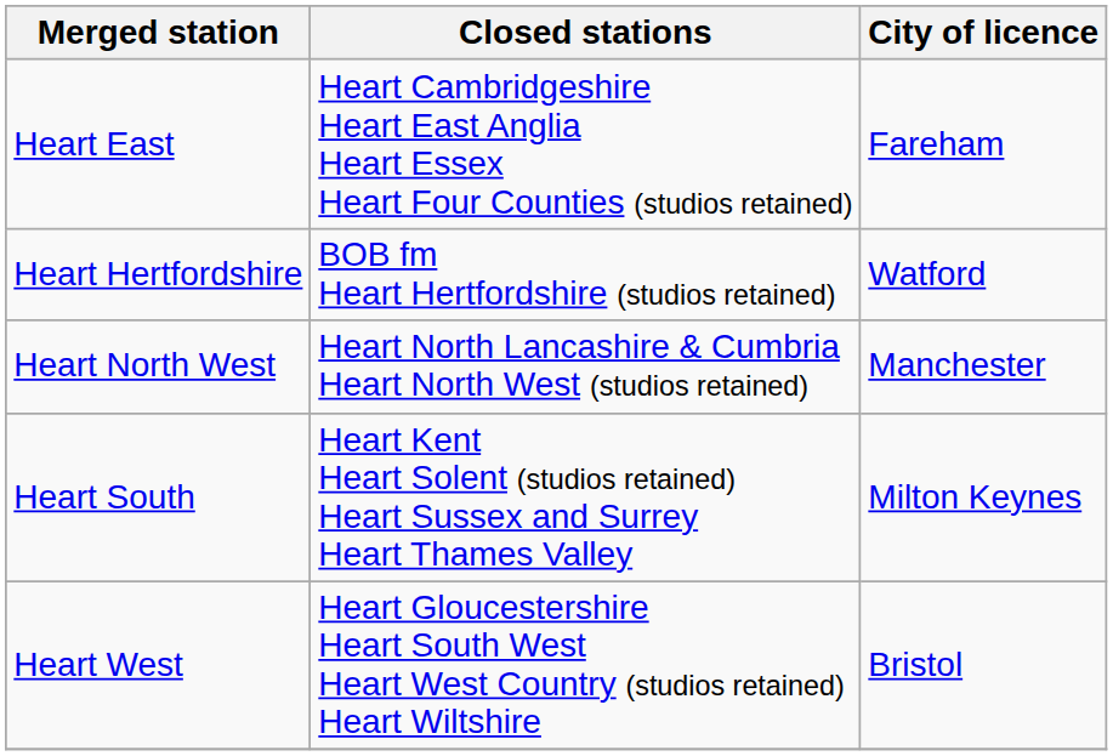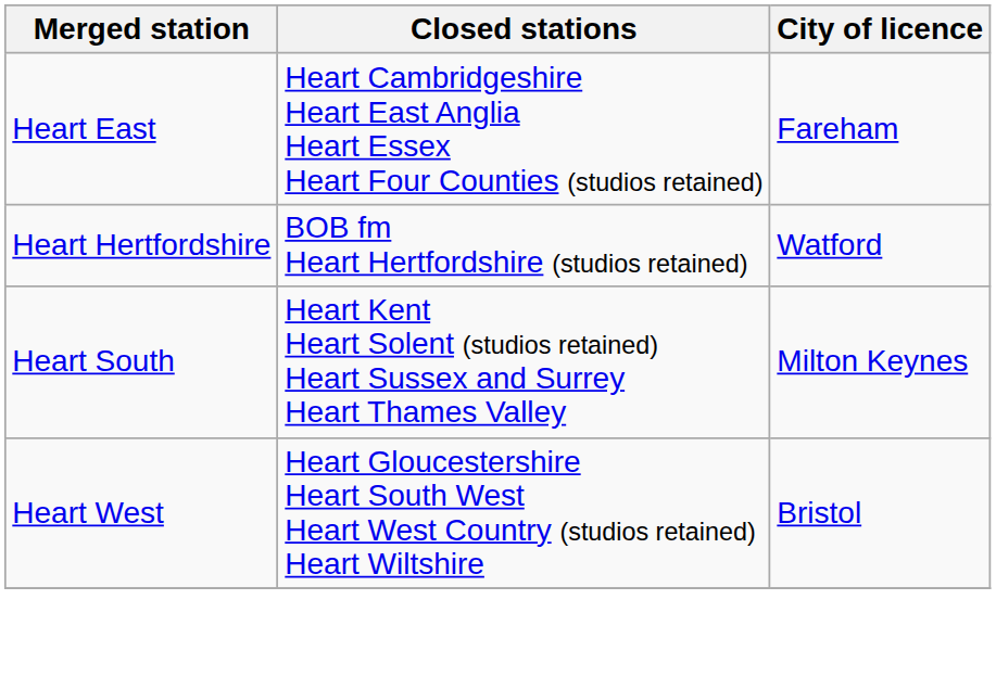 <table class="wikitable">
 <tr>
 <th>Merged station</th>
 <th>Closed stations</th>
 <th>City of licence</th>
 </tr>
 <tr>
 <td><a href='#'>Heart East</a></td>
 <td><a href='#'>Heart Cambridgeshire</a><br><a href='#'>Heart East Anglia</a><br><a href='#'>Heart Essex</a><br><a href='#'>Heart Four Counties</a> <small>(studios retained)</small></td>
 <td><a href='#'>Fareham</a></td>
 </tr>
 <tr>
 <td><a href='#'>Heart Hertfordshire</a></td>
 <td><a href='#'>BOB fm</a><br><a href='#'>Heart Hertfordshire</a> <small>(studios retained)</small></td>
 <td><a href='#'>Watford</a></td>
 </tr>
 <tr>
-<td><a href='#'>Heart North West</a></td>
-<td><a href='#'>Heart North Lancashire & Cumbria</a><br><a href='#'>Heart North West</a> <small>(studios retained)</small></td>
-<td><a href='#'>Manchester</a></td>
-</tr>
-<tr>
 <td><a href='#'>Heart South</a></td>
 <td><a href='#'>Heart Kent</a><br><a href='#'>Heart Solent</a> <small>(studios retained)</small><br><a href='#'>Heart Sussex and Surrey</a><br><a href='#'>Heart Thames Valley</a></td>
 <td><a href='#'>Milton Keynes</a></td>
 </tr>
 <tr>
 <td><a href='#'>Heart West</a></td>
 <td><a href='#'>Heart Gloucestershire</a><br><a href='#'>Heart South West</a><br><a href='#'>Heart West Country</a> <small>(studios retained)</small><br><a href='#'>Heart Wiltshire</a></td>
 <td><a href='#'>Bristol</a></td>
 </tr>
 <tr>
 </tr>
 </table>
